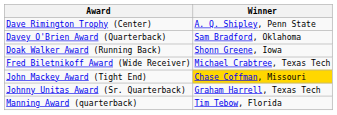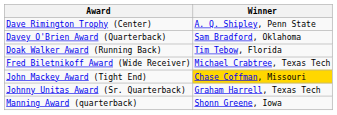 <table class="wikitable">
 <tr>
 <th>Award</th>
 <th><strong>Winner</strong></th>
 </tr>
 <tr>
 <td><a href='#'>Dave Rimington Trophy</a> (Center)</td>
 <td><a href='#'>A. Q. Shipley</a>, Penn State</td>
 </tr>
 <tr>
 <td><a href='#'>Davey O'Brien Award</a> (Quarterback)</td>
 <td><a href='#'>Sam Bradford</a>, Oklahoma</td>
 </tr>
 <tr>
 <td><a href='#'>Doak Walker Award</a> (Running Back)</td>
-<td><a href='#'>Shonn Greene</a>, Iowa</td>
+<td><a href='#'>Tim Tebow</a>, Florida</td>
 </tr>
 <tr>
 <td><a href='#'>Fred Biletnikoff Award</a> (Wide Receiver)</td>
 <td><a href='#'>Michael Crabtree</a>, Texas Tech</td>
 </tr>
 <tr>
 <td><a href='#'>John Mackey Award</a> (Tight End)</td>
 <td style="background: gold;"><a href='#'>Chase Coffman</a>, Missouri</td>
 </tr>
 <tr>
 <td><a href='#'>Johnny Unitas Award</a> (Sr. Quarterback)</td>
 <td><a href='#'>Graham Harrell</a>, Texas Tech</td>
 </tr>
 <tr>
 <td><a href='#'>Manning Award</a> (quarterback)</td>
-<td><a href='#'>Tim Tebow</a>, Florida</td>
+<td><a href='#'>Shonn Greene</a>, Iowa</td>
 </tr>
 </table>
